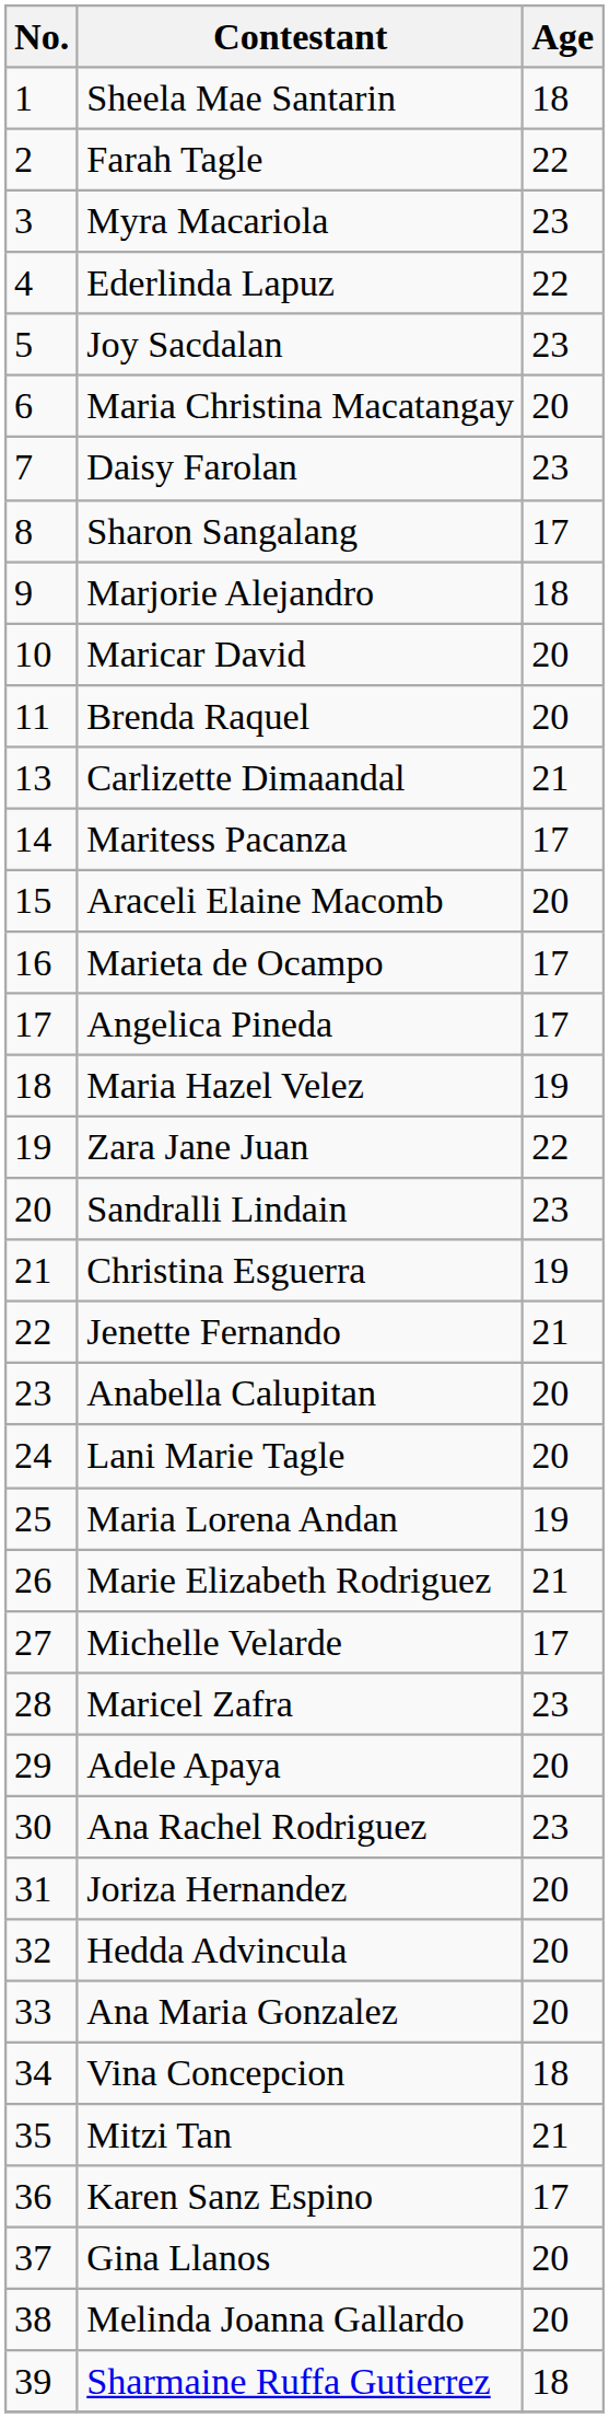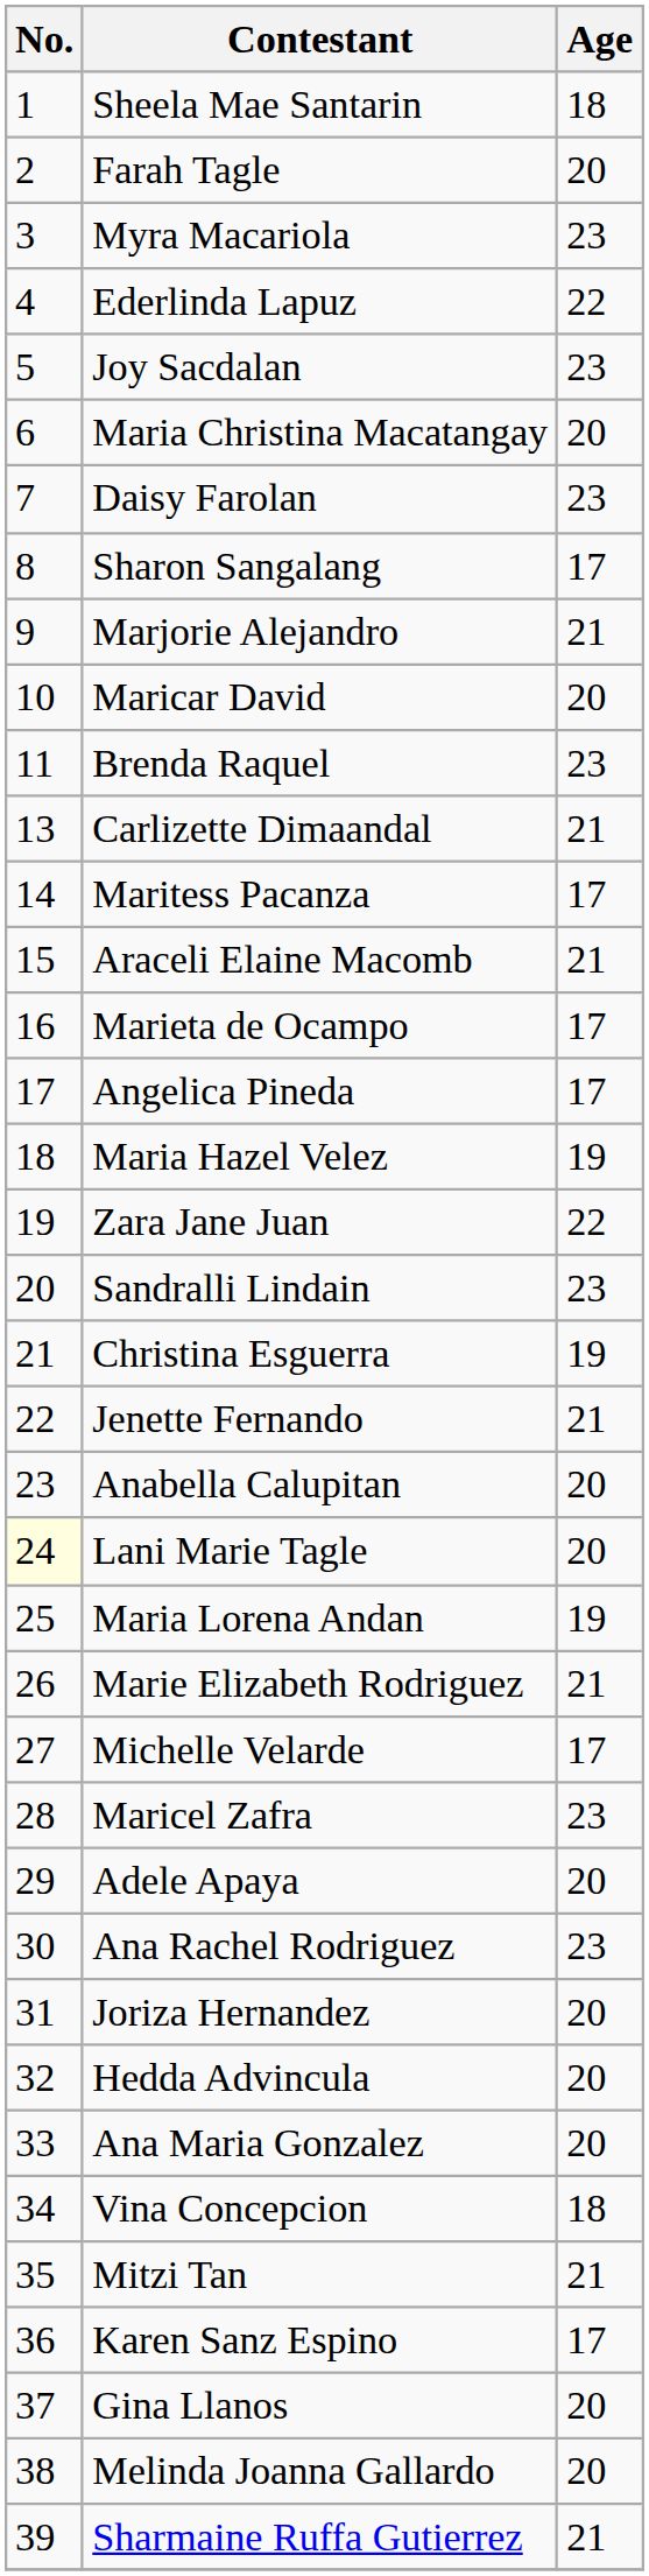 <table class="wikitable sortable" style="font-size:95%;">
 <tr>
 <th>No.</th>
 <th>Contestant</th>
 <th>Age</th>
 </tr>
 <tr>
 <td>1</td>
 <td>Sheela Mae Santarin</td>
 <td>18</td>
 </tr>
 <tr>
 <td>2</td>
 <td>Farah Tagle</td>
-<td>22</td>
+<td>20</td>
 </tr>
 <tr>
 <td>3</td>
 <td>Myra Macariola</td>
 <td>23</td>
 </tr>
 <tr>
 <td>4</td>
 <td>Ederlinda Lapuz</td>
 <td>22</td>
 </tr>
 <tr>
 <td>5</td>
 <td>Joy Sacdalan</td>
 <td>23</td>
 </tr>
 <tr>
 <td>6</td>
 <td>Maria Christina Macatangay</td>
 <td>20</td>
 </tr>
 <tr>
 <td>7</td>
 <td>Daisy Farolan</td>
 <td>23</td>
 </tr>
 <tr>
 <td>8</td>
 <td>Sharon Sangalang</td>
 <td>17</td>
 </tr>
 <tr>
 <td>9</td>
 <td>Marjorie Alejandro</td>
-<td>18</td>
+<td>21</td>
 </tr>
 <tr>
 <td>10</td>
 <td>Maricar David</td>
 <td>20</td>
 </tr>
 <tr>
 <td>11</td>
 <td>Brenda Raquel</td>
-<td>20</td>
+<td>23</td>
 </tr>
 <tr>
 <td>13</td>
 <td>Carlizette Dimaandal</td>
 <td>21</td>
 </tr>
 <tr>
 <td>14</td>
 <td>Maritess Pacanza</td>
 <td>17</td>
 </tr>
 <tr>
 <td>15</td>
 <td>Araceli Elaine Macomb</td>
-<td>20</td>
+<td>21</td>
 </tr>
 <tr>
 <td>16</td>
 <td>Marieta de Ocampo</td>
 <td>17</td>
 </tr>
 <tr>
 <td>17</td>
 <td>Angelica Pineda</td>
 <td>17</td>
 </tr>
 <tr>
 <td>18</td>
 <td>Maria Hazel Velez</td>
 <td>19</td>
 </tr>
 <tr>
 <td>19</td>
 <td>Zara Jane Juan</td>
 <td>22</td>
 </tr>
 <tr>
 <td>20</td>
 <td>Sandralli Lindain</td>
 <td>23</td>
 </tr>
 <tr>
 <td>21</td>
 <td>Christina Esguerra</td>
 <td>19</td>
 </tr>
 <tr>
 <td>22</td>
 <td>Jenette Fernando</td>
 <td>21</td>
 </tr>
 <tr>
 <td>23</td>
 <td>Anabella Calupitan</td>
 <td>20</td>
 </tr>
 <tr>
-<td>24</td>
+<td style="background: lightyellow;">24</td>
 <td>Lani Marie Tagle</td>
 <td>20</td>
 </tr>
 <tr>
 <td>25</td>
 <td>Maria Lorena Andan</td>
 <td>19</td>
 </tr>
 <tr>
 <td>26</td>
 <td>Marie Elizabeth Rodriguez</td>
 <td>21</td>
 </tr>
 <tr>
 <td>27</td>
 <td>Michelle Velarde</td>
 <td>17</td>
 </tr>
 <tr>
 <td>28</td>
 <td>Maricel Zafra</td>
 <td>23</td>
 </tr>
 <tr>
 <td>29</td>
 <td>Adele Apaya</td>
 <td>20</td>
 </tr>
 <tr>
 <td>30</td>
 <td>Ana Rachel Rodriguez</td>
 <td>23</td>
 </tr>
 <tr>
 <td>31</td>
 <td>Joriza Hernandez</td>
 <td>20</td>
 </tr>
 <tr>
 <td>32</td>
 <td>Hedda Advincula</td>
 <td>20</td>
 </tr>
 <tr>
 <td>33</td>
 <td>Ana Maria Gonzalez</td>
 <td>20</td>
 </tr>
 <tr>
 <td>34</td>
 <td>Vina Concepcion</td>
 <td>18</td>
 </tr>
 <tr>
 <td>35</td>
 <td>Mitzi Tan</td>
 <td>21</td>
 </tr>
 <tr>
 <td>36</td>
 <td>Karen Sanz Espino</td>
 <td>17</td>
 </tr>
 <tr>
 <td>37</td>
 <td>Gina Llanos</td>
 <td>20</td>
 </tr>
 <tr>
 <td>38</td>
 <td>Melinda Joanna Gallardo</td>
 <td>20</td>
 </tr>
 <tr>
 <td>39</td>
 <td><a href='#'>Sharmaine Ruffa Gutierrez</a></td>
-<td>18</td>
+<td>21</td>
 </tr>
 <tr>
 </tr>
 </table>
